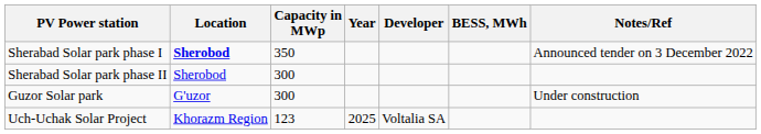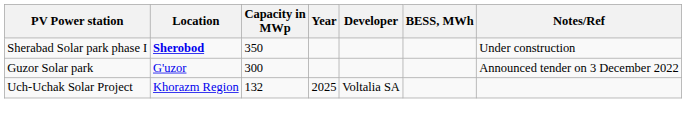 <table class="wikitable">
 <tr>
 <th>PV Power station</th>
 <th>Location</th>
 <th>Capacity in<br>MWp</th>
 <th>Year</th>
 <th>Developer</th>
 <th>BESS, MWh</th>
 <th>Notes/Ref</th>
 </tr>
 <tr>
 <td>Sherabad Solar park phase I</td>
 <td><strong><a href='#'>Sherobod</a></strong></td>
 <td>350</td>
 <td></td>
 <td></td>
 <td></td>
-<td>Announced tender on 3 December 2022</td>
-</tr>
-<tr>
-<td>Sherabad Solar park phase II</td>
-<td><a href='#'>Sherobod</a></td>
-<td>300</td>
-<td></td>
-<td></td>
-<td></td>
-<td></td>
+<td>Under construction</td>
 </tr>
 <tr>
 <td>Guzor Solar park</td>
 <td><a href='#'>G'uzor</a></td>
 <td>300</td>
 <td></td>
 <td></td>
 <td></td>
-<td>Under construction</td>
+<td>Announced tender on 3 December 2022</td>
 </tr>
 <tr>
 <td>Uch-Uchak Solar Project</td>
 <td><a href='#'>Khorazm Region</a></td>
-<td>123</td>
+<td>132</td>
 <td>2025</td>
 <td>Voltalia SA</td>
 <td></td>
 <td></td>
 </tr>
 </table>
